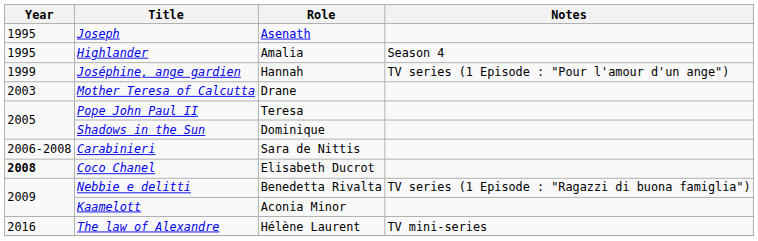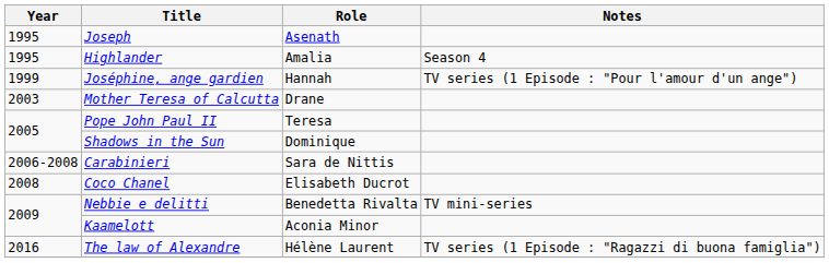 <table class="wikitable sortable">
 <tr>
 <th>Year</th>
 <th>Title</th>
 <th>Role</th>
 <th class="unsortable">Notes</th>
 </tr>
 <tr>
 <td>1995</td>
 <td><em><a href='#'>Joseph</a></em></td>
 <td><a href='#'>Asenath</a></td>
 <td></td>
 </tr>
 <tr>
 <td>1995</td>
 <td><em><a href='#'>Highlander</a></em></td>
 <td>Amalia</td>
 <td>Season 4</td>
 </tr>
 <tr>
 <td>1999</td>
 <td><em><a href='#'>Joséphine, ange gardien</a></em></td>
 <td>Hannah</td>
 <td>TV series (1 Episode : "Pour l'amour d'un ange")</td>
 </tr>
 <tr>
 <td>2003</td>
 <td><em><a href='#'>Mother Teresa of Calcutta</a></em></td>
 <td>Drane</td>
 <td></td>
 </tr>
 <tr>
 <td rowspan="2">2005</td>
 <td><em><a href='#'>Pope John Paul II</a></em></td>
 <td>Teresa</td>
 <td></td>
 </tr>
 <tr>
 <td><em><a href='#'>Shadows in the Sun</a></em></td>
 <td>Dominique</td>
 <td></td>
 </tr>
 <tr>
 <td>2006-2008</td>
 <td><em><a href='#'>Carabinieri</a></em></td>
 <td>Sara de Nittis</td>
 <td></td>
 </tr>
 <tr>
-<td><strong>2008</strong></td>
+<td>2008</td>
 <td><em><a href='#'>Coco Chanel</a></em></td>
 <td>Elisabeth Ducrot</td>
 <td></td>
 </tr>
 <tr>
 <td rowspan="2">2009</td>
 <td><em><a href='#'>Nebbie e delitti </a></em></td>
 <td>Benedetta Rivalta</td>
-<td>TV series (1 Episode : "Ragazzi di buona famiglia")</td>
+<td>TV mini-series</td>
 </tr>
 <tr>
 <td><em><a href='#'>Kaamelott</a></em></td>
 <td>Aconia Minor</td>
 <td></td>
 </tr>
 <tr>
 <td>2016</td>
 <td><em><a href='#'>The law of Alexandre</a></em></td>
 <td>Hélène Laurent</td>
-<td>TV mini-series</td>
+<td>TV series (1 Episode : "Ragazzi di buona famiglia")</td>
 </tr>
 <tr>
 </tr>
 </table>
